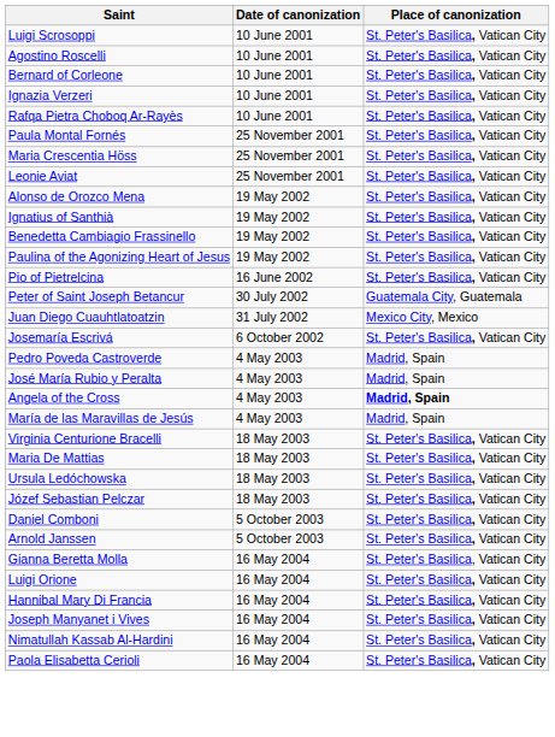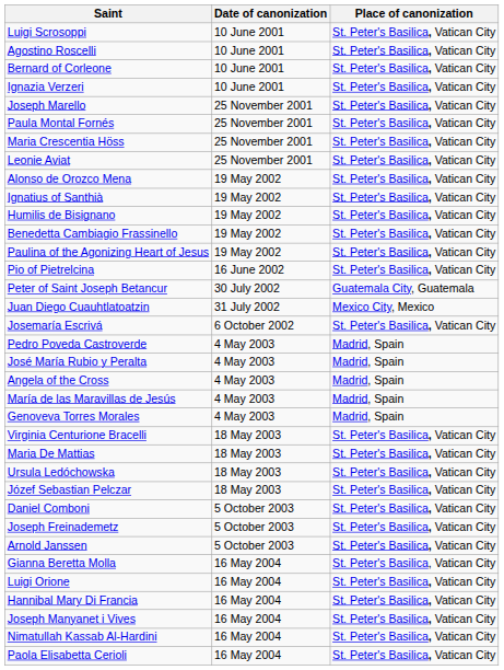 <table class="wikitable sortable">
 <tr>
 <th>Saint</th>
 <th>Date of canonization</th>
 <th>Place of canonization</th>
 </tr>
 <tr>
 <td><a href='#'>Luigi Scrosoppi</a></td>
 <td>10 June 2001</td>
 <td><a href='#'>St. Peter's Basilica</a><strong>,</strong> Vatican City</td>
 </tr>
 <tr>
 <td><a href='#'>Agostino Roscelli</a></td>
 <td>10 June 2001</td>
 <td><a href='#'>St. Peter's Basilica</a><strong>,</strong> Vatican City</td>
 </tr>
 <tr>
 <td><a href='#'>Bernard of Corleone</a></td>
 <td>10 June 2001</td>
 <td><a href='#'>St. Peter's Basilica</a><strong>,</strong> Vatican City</td>
 </tr>
 <tr>
 <td><a href='#'>Ignazia Verzeri</a></td>
 <td>10 June 2001</td>
 <td><a href='#'>St. Peter's Basilica</a><strong>,</strong> Vatican City</td>
 </tr>
 <tr>
-<td><a href='#'>Rafqa Pietra Choboq Ar-Rayès</a></td>
-<td>10 June 2001</td>
+<td><a href='#'>Joseph Marello</a></td>
+<td>25 November 2001</td>
 <td><a href='#'>St. Peter's Basilica</a><strong>,</strong> Vatican City</td>
 </tr>
 <tr>
 <td><a href='#'>Paula Montal Fornés</a></td>
 <td>25 November 2001</td>
 <td><a href='#'>St. Peter's Basilica</a><strong>,</strong> Vatican City</td>
 </tr>
 <tr>
 <td><a href='#'>Maria Crescentia Höss</a></td>
 <td>25 November 2001</td>
 <td><a href='#'>St. Peter's Basilica</a><strong>,</strong> Vatican City</td>
 </tr>
 <tr>
 <td><a href='#'>Leonie Aviat</a></td>
 <td>25 November 2001</td>
 <td><a href='#'>St. Peter's Basilica</a><strong>,</strong> Vatican City</td>
 </tr>
 <tr>
 <td><a href='#'>Alonso de Orozco Mena</a></td>
 <td>19 May 2002</td>
 <td><a href='#'>St. Peter's Basilica</a><strong>,</strong> Vatican City</td>
 </tr>
 <tr>
 <td><a href='#'>Ignatius of Santhià</a></td>
+<td>19 May 2002</td>
+<td><a href='#'>St. Peter's Basilica</a><strong>,</strong> Vatican City</td>
+</tr>
+<tr>
+<td><a href='#'>Humilis de Bisignano</a></td>
 <td>19 May 2002</td>
 <td><a href='#'>St. Peter's Basilica</a><strong>,</strong> Vatican City</td>
 </tr>
 <tr>
 <td><a href='#'>Benedetta Cambiagio Frassinello</a></td>
 <td>19 May 2002</td>
 <td><a href='#'>St. Peter's Basilica</a><strong>,</strong> Vatican City</td>
 </tr>
 <tr>
 <td><a href='#'>Paulina of the Agonizing Heart of Jesus</a></td>
 <td>19 May 2002</td>
 <td><a href='#'>St. Peter's Basilica</a><strong>,</strong> Vatican City</td>
 </tr>
 <tr>
 <td><a href='#'>Pio of Pietrelcina</a></td>
 <td>16 June 2002</td>
 <td><a href='#'>St. Peter's Basilica</a><strong>,</strong> Vatican City</td>
 </tr>
 <tr>
 <td><a href='#'>Peter of Saint Joseph Betancur</a></td>
 <td>30 July 2002</td>
 <td><a href='#'>Guatemala City</a>, Guatemala</td>
 </tr>
 <tr>
 <td><a href='#'>Juan Diego Cuauhtlatoatzin</a></td>
 <td>31 July 2002</td>
 <td><a href='#'>Mexico City</a>, Mexico</td>
 </tr>
 <tr>
 <td><a href='#'>Josemaría Escrivá</a></td>
 <td>6 October 2002</td>
 <td><a href='#'>St. Peter's Basilica</a><strong>,</strong> Vatican City</td>
 </tr>
 <tr>
 <td><a href='#'>Pedro Poveda Castroverde</a></td>
 <td>4 May 2003</td>
 <td><a href='#'>Madrid</a>, Spain</td>
 </tr>
 <tr>
 <td><a href='#'>José María Rubio y Peralta</a></td>
 <td>4 May 2003</td>
 <td><a href='#'>Madrid</a>, Spain</td>
 </tr>
 <tr>
 <td><a href='#'>Angela of the Cross</a></td>
 <td>4 May 2003</td>
-<td><strong><a href='#'>Madrid</a>, Spain</strong></td>
+<td><a href='#'>Madrid</a>, Spain</td>
 </tr>
 <tr>
 <td><a href='#'>María de las Maravillas de Jesús</a></td>
+<td>4 May 2003</td>
+<td><a href='#'>Madrid</a>, Spain</td>
+</tr>
+<tr>
+<td><a href='#'>Genoveva Torres Morales</a></td>
 <td>4 May 2003</td>
 <td><a href='#'>Madrid</a>, Spain</td>
 </tr>
 <tr>
 <td><a href='#'>Virginia Centurione Bracelli</a></td>
 <td>18 May 2003</td>
 <td><a href='#'>St. Peter's Basilica</a><strong>,</strong> Vatican City</td>
 </tr>
 <tr>
 <td><a href='#'>Maria De Mattias</a></td>
 <td>18 May 2003</td>
 <td><a href='#'>St. Peter's Basilica</a><strong>,</strong> Vatican City</td>
 </tr>
 <tr>
 <td><a href='#'>Ursula Ledóchowska</a></td>
 <td>18 May 2003</td>
 <td><a href='#'>St. Peter's Basilica</a><strong>,</strong> Vatican City</td>
 </tr>
 <tr>
 <td><a href='#'>Józef Sebastian Pelczar</a></td>
 <td>18 May 2003</td>
 <td><a href='#'>St. Peter's Basilica</a><strong>,</strong> Vatican City</td>
 </tr>
 <tr>
 <td><a href='#'>Daniel Comboni</a></td>
+<td>5 October 2003</td>
+<td><a href='#'>St. Peter's Basilica</a><strong>,</strong> Vatican City</td>
+</tr>
+<tr>
+<td><a href='#'>Joseph Freinademetz</a></td>
 <td>5 October 2003</td>
 <td><a href='#'>St. Peter's Basilica</a><strong>,</strong> Vatican City</td>
 </tr>
 <tr>
 <td><a href='#'>Arnold Janssen</a></td>
 <td>5 October 2003</td>
 <td><a href='#'>St. Peter's Basilica</a><strong>,</strong> Vatican City</td>
 </tr>
 <tr>
 <td><a href='#'>Gianna Beretta Molla</a></td>
 <td>16 May 2004</td>
 <td><a href='#'>St. Peter's Basilica</a>, Vatican City</td>
 </tr>
 <tr>
 <td><a href='#'>Luigi Orione</a></td>
 <td>16 May 2004</td>
 <td><a href='#'>St. Peter's Basilica</a><strong>,</strong> Vatican City</td>
 </tr>
 <tr>
 <td><a href='#'>Hannibal Mary Di Francia</a></td>
 <td>16 May 2004</td>
 <td><a href='#'>St. Peter's Basilica</a><strong>,</strong> Vatican City</td>
 </tr>
 <tr>
 <td><a href='#'>Joseph Manyanet i Vives</a></td>
 <td>16 May 2004</td>
 <td><a href='#'>St. Peter's Basilica</a><strong>,</strong> Vatican City</td>
 </tr>
 <tr>
 <td><a href='#'>Nimatullah Kassab Al-Hardini</a></td>
 <td>16 May 2004</td>
 <td><a href='#'>St. Peter's Basilica</a><strong>,</strong> Vatican City</td>
 </tr>
 <tr>
 <td><a href='#'>Paola Elisabetta Cerioli</a></td>
 <td>16 May 2004</td>
 <td><a href='#'>St. Peter's Basilica</a><strong>,</strong> Vatican City</td>
 </tr>
 </table>
